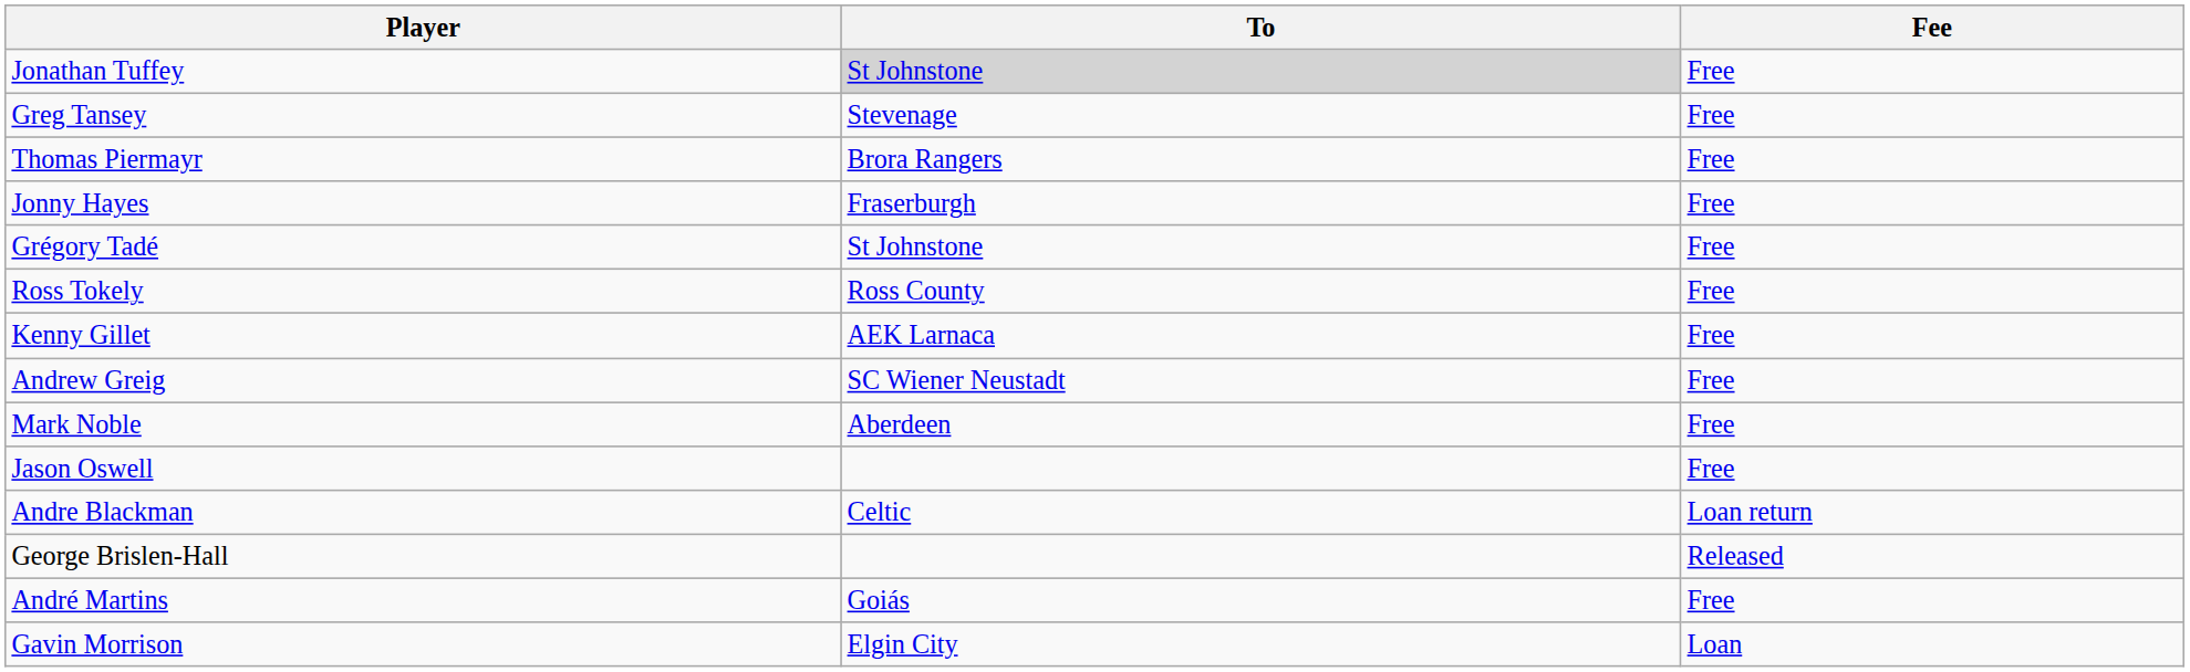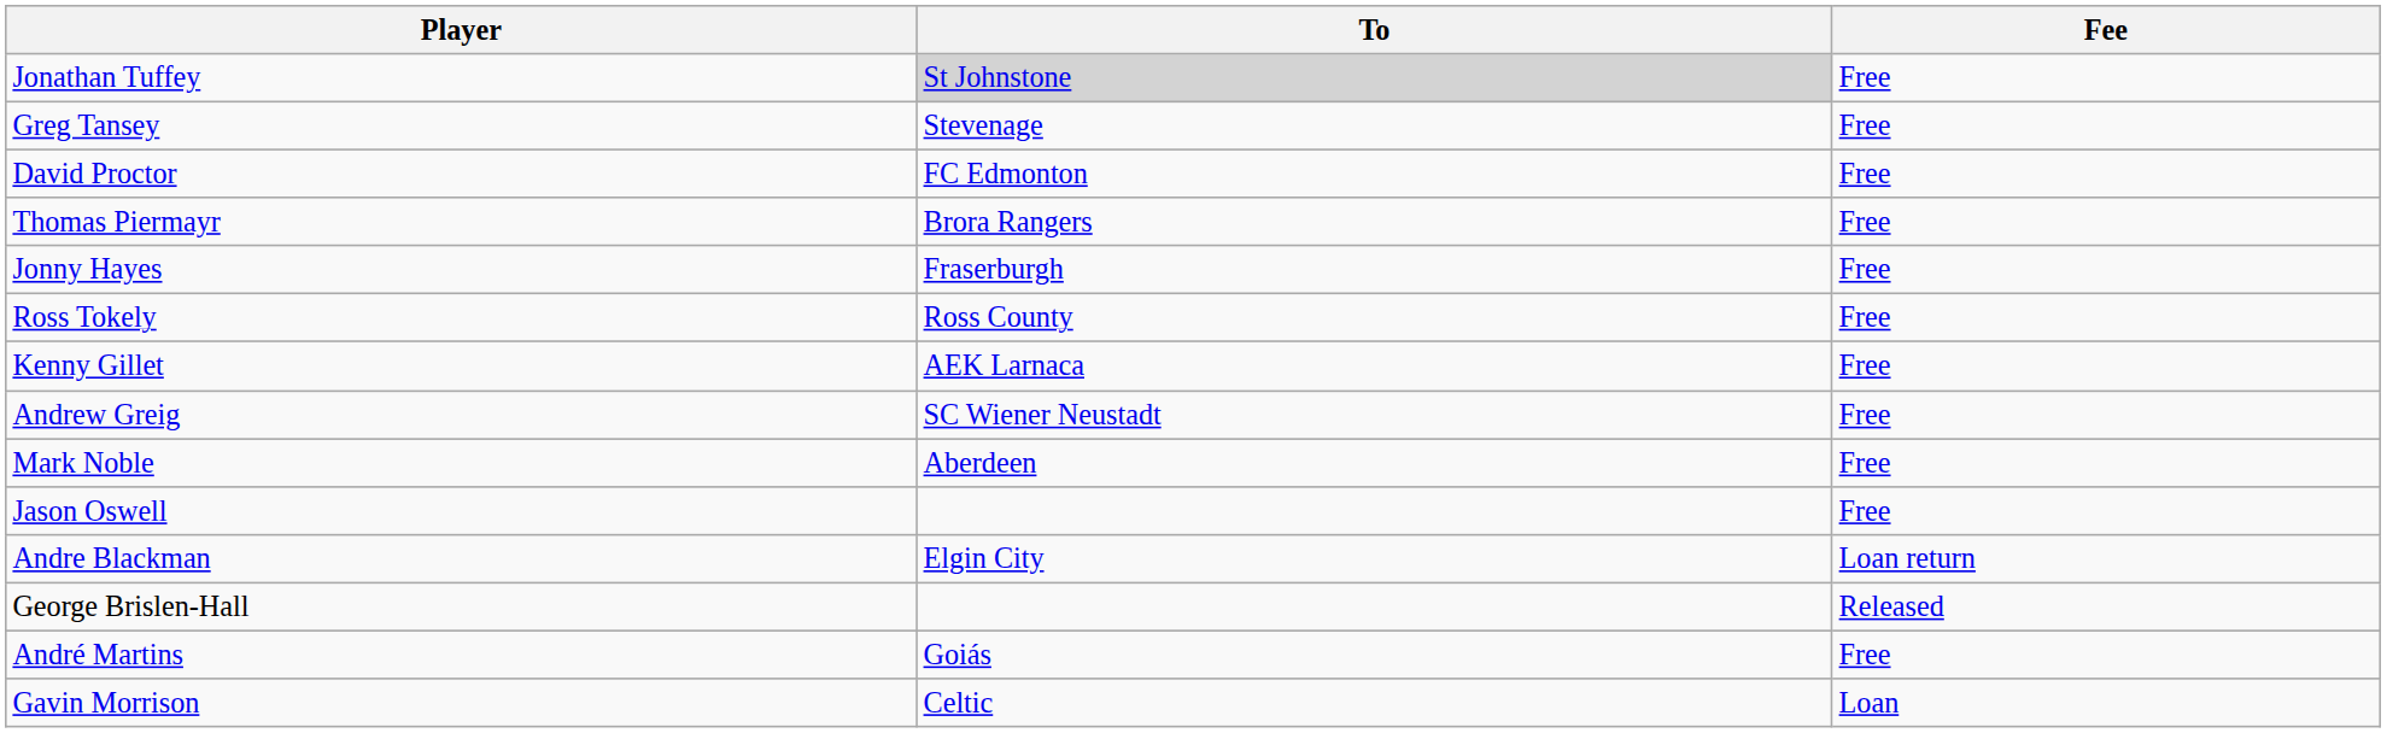 <table class="wikitable" style="text-align:center; font-size:95%;width:98%; text-align:left">
 <tr>
 <th>Player</th>
 <th>To</th>
 <th>Fee</th>
 </tr>
 <tr>
 <td> <a href='#'>Jonathan Tuffey</a></td>
 <td style="background: lightgrey;"> <a href='#'>St Johnstone</a></td>
 <td><a href='#'>Free</a></td>
 </tr>
 <tr>
 <td> <a href='#'>Greg Tansey</a></td>
 <td> <a href='#'>Stevenage</a></td>
 <td><a href='#'>Free</a></td>
 </tr>
 <tr>
+<td> <a href='#'>David Proctor</a></td>
+<td> <a href='#'>FC Edmonton</a></td>
+<td><a href='#'>Free</a></td>
+</tr>
+<tr>
 <td> <a href='#'>Thomas Piermayr</a></td>
 <td> <a href='#'>Brora Rangers</a></td>
 <td><a href='#'>Free</a></td>
 </tr>
 <tr>
 <td> <a href='#'>Jonny Hayes</a></td>
 <td> <a href='#'>Fraserburgh</a></td>
-<td><a href='#'>Free</a></td>
-</tr>
-<tr>
-<td> <a href='#'>Grégory Tadé</a></td>
-<td> <a href='#'>St Johnstone</a></td>
 <td><a href='#'>Free</a></td>
 </tr>
 <tr>
 <td> <a href='#'>Ross Tokely</a></td>
 <td> <a href='#'>Ross County</a></td>
 <td><a href='#'>Free</a></td>
 </tr>
 <tr>
 <td> <a href='#'>Kenny Gillet</a></td>
 <td> <a href='#'>AEK Larnaca</a></td>
 <td><a href='#'>Free</a></td>
 </tr>
 <tr>
 <td> <a href='#'>Andrew Greig</a></td>
 <td> <a href='#'>SC Wiener Neustadt</a></td>
 <td><a href='#'>Free</a></td>
 </tr>
 <tr>
 <td> <a href='#'>Mark Noble</a></td>
 <td> <a href='#'>Aberdeen</a></td>
 <td><a href='#'>Free</a></td>
 </tr>
 <tr>
 <td> <a href='#'>Jason Oswell</a></td>
 <td></td>
 <td><a href='#'>Free</a></td>
 </tr>
 <tr>
 <td> <a href='#'>Andre Blackman</a></td>
-<td> <a href='#'>Celtic</a></td>
+<td> <a href='#'>Elgin City</a></td>
 <td><a href='#'>Loan return</a></td>
 </tr>
 <tr>
 <td> George Brislen-Hall</td>
 <td></td>
 <td><a href='#'>Released</a></td>
 </tr>
 <tr>
 <td> <a href='#'>André Martins</a></td>
 <td> <a href='#'>Goiás</a></td>
 <td><a href='#'>Free</a></td>
 </tr>
 <tr>
 <td> <a href='#'>Gavin Morrison</a></td>
-<td> <a href='#'>Elgin City</a></td>
+<td> <a href='#'>Celtic</a></td>
 <td><a href='#'>Loan</a></td>
 </tr>
 </table>
